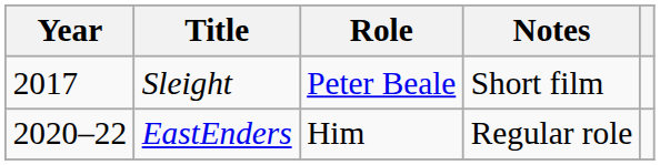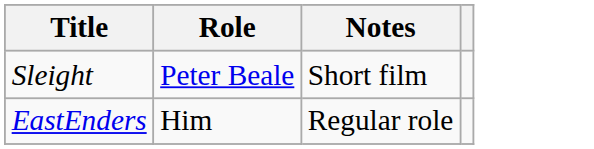 <table class="wikitable sortable plainrowheaders">
 <tr>
-<th scope="col">Year</th>
 <th scope="col">Title</th>
 <th scope="col">Role</th>
 <th scope="col" class="unsortable">Notes</th>
 <th scope="col" class="unsortable"></th>
 </tr>
 <tr>
-<td>2017</td>
 <td><em>Sleight</em></td>
 <td><a href='#'>Peter Beale</a></td>
 <td>Short film</td>
 <td style="text-align:center;"></td>
 </tr>
 <tr>
-<td>2020–22</td>
 <td><em><a href='#'>EastEnders</a></em></td>
 <td>Him</td>
 <td>Regular role</td>
 <td style="text-align:center;"></td>
 </tr>
 </table>
